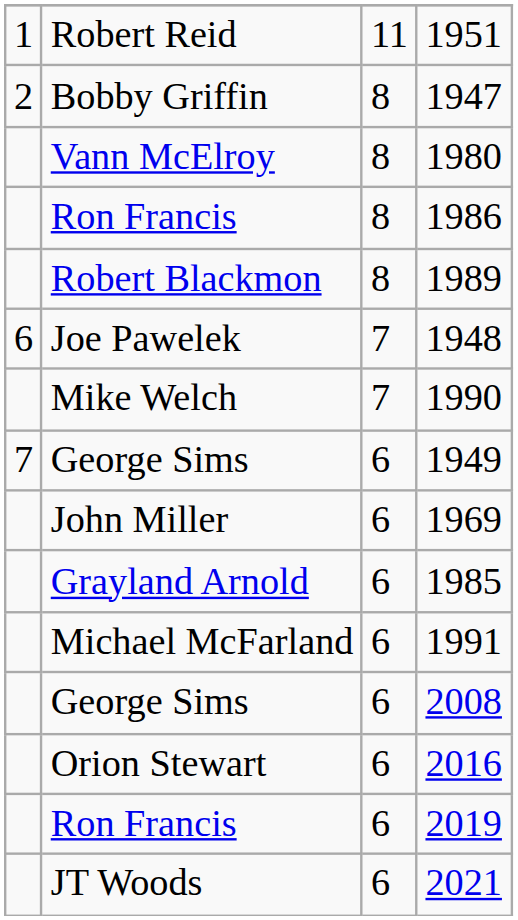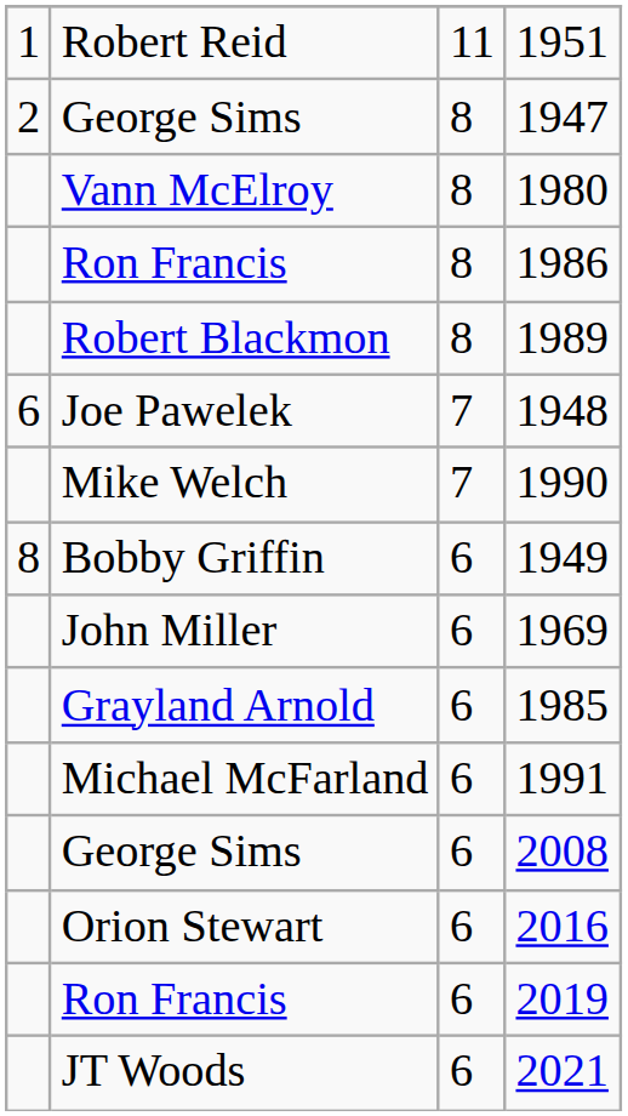 <table class="wikitable">
 <tr>
 </tr>
 <tr>
 <td>1</td>
 <td>Robert Reid</td>
 <td>11</td>
 <td>1951</td>
 </tr>
 <tr>
 <td>2</td>
-<td>Bobby Griffin</td>
+<td>George Sims</td>
 <td>8</td>
 <td>1947</td>
 </tr>
 <tr>
 <td></td>
 <td><a href='#'>Vann McElroy</a></td>
 <td>8</td>
 <td>1980</td>
 </tr>
 <tr>
 <td></td>
 <td><a href='#'>Ron Francis</a></td>
 <td>8</td>
 <td>1986</td>
 </tr>
 <tr>
 <td></td>
 <td><a href='#'>Robert Blackmon</a></td>
 <td>8</td>
 <td>1989</td>
 </tr>
 <tr>
 <td>6</td>
 <td>Joe Pawelek</td>
 <td>7</td>
 <td>1948</td>
 </tr>
 <tr>
 <td></td>
 <td>Mike Welch</td>
 <td>7</td>
 <td>1990</td>
 </tr>
 <tr>
-<td>7</td>
-<td>George Sims</td>
+<td>8</td>
+<td>Bobby Griffin</td>
 <td>6</td>
 <td>1949</td>
 </tr>
 <tr>
 <td></td>
 <td>John Miller</td>
 <td>6</td>
 <td>1969</td>
 </tr>
 <tr>
 <td></td>
 <td><a href='#'>Grayland Arnold</a></td>
 <td>6</td>
 <td>1985</td>
 </tr>
 <tr>
 <td></td>
 <td>Michael McFarland</td>
 <td>6</td>
 <td>1991</td>
 </tr>
 <tr>
 <td></td>
 <td>George Sims</td>
 <td>6</td>
 <td><a href='#'>2008</a></td>
 </tr>
 <tr>
 <td></td>
 <td>Orion Stewart</td>
 <td>6</td>
 <td><a href='#'>2016</a></td>
 </tr>
 <tr>
 <td></td>
 <td><a href='#'>Ron Francis</a></td>
 <td>6</td>
 <td><a href='#'>2019</a></td>
 </tr>
 <tr>
 <td></td>
 <td>JT Woods</td>
 <td>6</td>
 <td><a href='#'>2021</a></td>
 </tr>
 </table>
